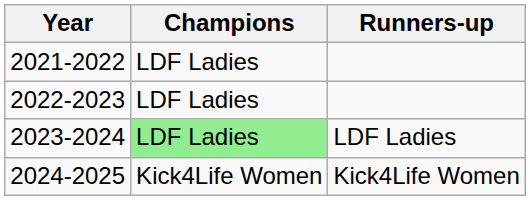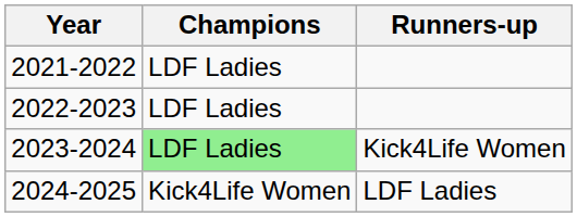 <table class="wikitable">
 <tr>
 <th>Year</th>
 <th>Champions</th>
 <th>Runners-up</th>
 </tr>
 <tr>
 <td>2021-2022</td>
 <td>LDF Ladies</td>
 <td></td>
 </tr>
 <tr>
 <td>2022-2023</td>
 <td>LDF Ladies</td>
 <td></td>
 </tr>
 <tr>
 <td>2023-2024</td>
 <td style="background: lightgreen;">LDF Ladies</td>
-<td>LDF Ladies</td>
+<td>Kick4Life Women</td>
 </tr>
 <tr>
 <td>2024-2025</td>
 <td>Kick4Life Women</td>
-<td>Kick4Life Women</td>
+<td>LDF Ladies</td>
 </tr>
 </table>
